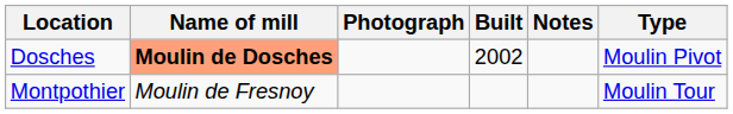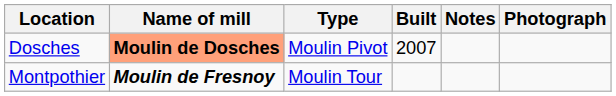 <table class="wikitable">
 <tr>
 <th>Location</th>
 <th>Name of mill</th>
-<th>Photograph</th>
+<th>Type</th>
 <th>Built</th>
 <th>Notes</th>
-<th>Type</th>
+<th>Photograph</th>
 </tr>
 <tr>
 <td><a href='#'>Dosches</a></td>
 <td style="background: lightsalmon;"><strong>Moulin de Dosches</strong></td>
+<td><a href='#'>Moulin Pivot</a></td>
+<td>2007</td>
+<td><br> </td>
 <td></td>
-<td>2002</td>
-<td><br> </td>
-<td><a href='#'>Moulin Pivot</a></td>
 </tr>
 <tr>
 <td><a href='#'>Montpothier</a></td>
-<td><em>Moulin de Fresnoy</em></td>
-<td></td>
+<td><strong><em>Moulin de Fresnoy</em></strong></td>
+<td><a href='#'>Moulin Tour</a></td>
 <td></td>
 <td> </td>
-<td><a href='#'>Moulin Tour</a></td>
+<td></td>
 </tr>
 </table>
